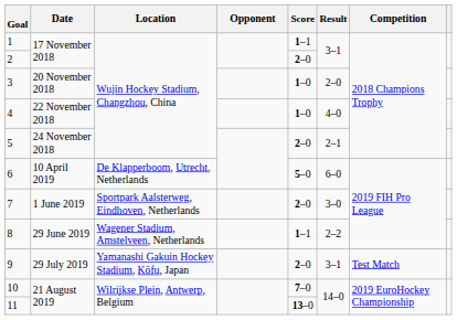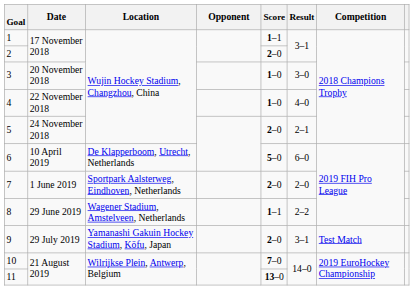 <table class="wikitable sortable" style="font-size:90%" width=97%>
 <tr>
 <th style="font-size:95%;" data-sort-type=number><br>Goal</th>
 <th align=center>Date</th>
 <th>Location</th>
 <th width=90>Opponent</th>
 <th data-sort-type="number" style="font-size:95%">Score</th>
 <th data-sort-type="number" style="font-size:95%">Result</th>
 <th>Competition</th>
 <th></th>
 </tr>
 <tr>
 <td>1</td>
 <td rowspan=2>17 November 2018</td>
 <td rowspan=5><a href='#'>Wujin Hockey Stadium</a>, <a href='#'>Changzhou</a>, China</td>
 <td rowspan="2"></td>
 <td align="center"><strong>1</strong>–1</td>
 <td rowspan=2; align="center">3–1</td>
 <td rowspan=5><a href='#'>2018 Champions Trophy</a></td>
 <td rowspan=2></td>
 </tr>
 <tr>
 <td>2</td>
 <td align="center"><strong>2</strong>–0</td>
 </tr>
 <tr>
 <td>3</td>
 <td>20 November 2018</td>
 <td></td>
 <td align="center"><strong>1</strong>–0</td>
-<td align="center">2–0</td>
+<td align="center">3–0</td>
 <td></td>
 </tr>
 <tr>
 <td>4</td>
 <td>22 November 2018</td>
 <td></td>
 <td align="center"><strong>1</strong>–0</td>
 <td align="center">4–0</td>
 <td></td>
 </tr>
 <tr>
 <td>5</td>
 <td>24 November 2018</td>
 <td rowspan=2></td>
 <td align="center"><strong>2</strong>–0</td>
 <td align="center">2–1</td>
 <td></td>
 </tr>
 <tr>
 <td>6</td>
 <td>10 April 2019</td>
 <td><a href='#'>De Klapperboom</a>, <a href='#'>Utrecht</a>, Netherlands</td>
 <td align="center"><strong>5</strong>–0</td>
 <td align="center">6–0</td>
 <td rowspan=3><a href='#'>2019 FIH Pro League</a></td>
 <td></td>
 </tr>
 <tr>
 <td>7</td>
 <td>1 June 2019</td>
 <td><a href='#'>Sportpark Aalsterweg</a>, <a href='#'>Eindhoven</a>, Netherlands</td>
 <td></td>
 <td align="center"><strong>2</strong>–0</td>
-<td align="center">3–0</td>
+<td align="center">2–0</td>
 <td></td>
 </tr>
 <tr>
 <td>8</td>
 <td>29 June 2019</td>
 <td><a href='#'>Wagener Stadium</a>, <a href='#'>Amstelveen</a>, Netherlands</td>
 <td></td>
 <td align="center"><strong>1</strong>–1</td>
 <td align="center">2–2</td>
 <td></td>
 </tr>
 <tr>
 <td>9</td>
 <td>29 July 2019</td>
 <td><a href='#'>Yamanashi Gakuin Hockey Stadium</a>, <a href='#'>Kōfu</a>, Japan</td>
 <td></td>
 <td align="center"><strong>2</strong>–0</td>
 <td align="center">3–1</td>
 <td><a href='#'>Test Match</a></td>
 <td></td>
 </tr>
 <tr>
 <td>10</td>
 <td rowspan=2>21 August 2019</td>
 <td rowspan=2><a href='#'>Wilrijkse Plein</a>, <a href='#'>Antwerp</a>, Belgium</td>
 <td rowspan=2></td>
 <td align="center"><strong>7</strong>–0</td>
 <td rowspan=2; align="center">14–0</td>
 <td rowspan=2><a href='#'>2019 EuroHockey Championship</a></td>
 <td rowspan=2></td>
 </tr>
 <tr>
 <td>11</td>
 <td align="center"><strong>13</strong>–0</td>
 </tr>
 </table>
